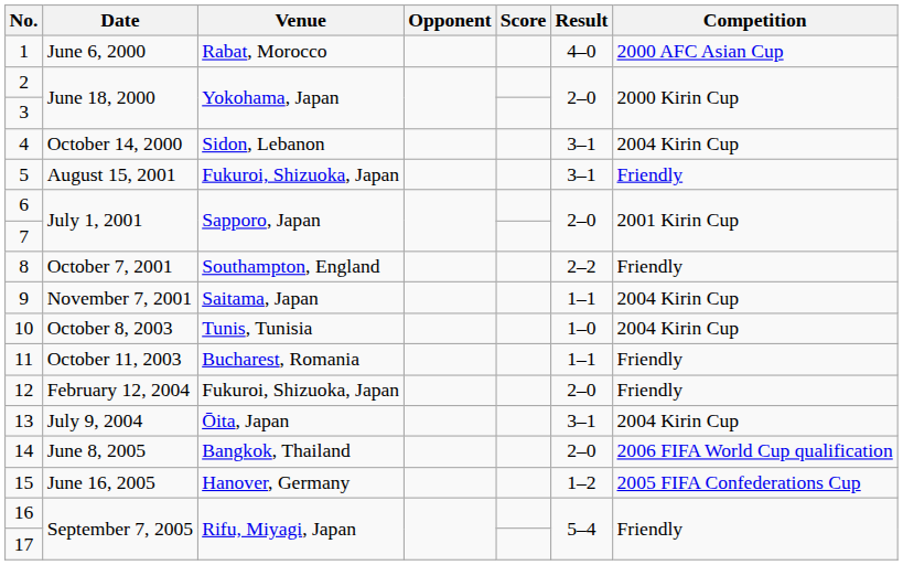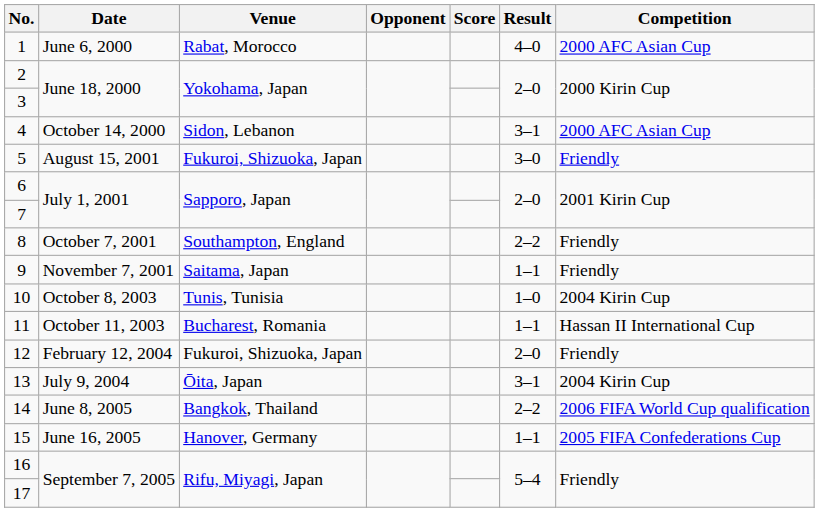 <table class="wikitable sortable">
 <tr>
 <th scope="col">No.</th>
 <th scope="col">Date</th>
 <th scope="col">Venue</th>
 <th scope="col">Opponent</th>
 <th scope="col">Score</th>
 <th scope="col">Result</th>
 <th scope="col">Competition</th>
 </tr>
 <tr>
 <td align="center">1</td>
 <td>June 6, 2000</td>
 <td><a href='#'>Rabat</a>, Morocco</td>
 <td></td>
 <td></td>
 <td align="center">4–0</td>
 <td><a href='#'>2000  AFC Asian Cup</a></td>
 </tr>
 <tr>
 <td align="center">2</td>
 <td rowspan="2">June 18, 2000</td>
 <td rowspan="2"><a href='#'>Yokohama</a>, Japan</td>
 <td rowspan="2"></td>
 <td></td>
 <td rowspan="2" style="text-align:center">2–0</td>
 <td rowspan="2">2000 Kirin Cup</td>
 </tr>
 <tr>
 <td align="center">3</td>
 <td></td>
 </tr>
 <tr>
 <td align="center">4</td>
 <td>October 14, 2000</td>
 <td><a href='#'>Sidon</a>, Lebanon</td>
 <td></td>
 <td></td>
 <td align="center">3–1</td>
-<td>2004 Kirin Cup</td>
+<td><a href='#'>2000  AFC Asian Cup</a></td>
 </tr>
 <tr>
 <td align="center">5</td>
 <td>August 15, 2001</td>
 <td><a href='#'>Fukuroi, Shizuoka</a>, Japan</td>
 <td></td>
 <td></td>
-<td align="center">3–1</td>
+<td align="center">3–0</td>
 <td><a href='#'>Friendly</a></td>
 </tr>
 <tr>
 <td align="center">6</td>
 <td rowspan="2">July 1, 2001</td>
 <td rowspan="2"><a href='#'>Sapporo</a>, Japan</td>
 <td rowspan="2"></td>
 <td></td>
 <td rowspan="2" style="text-align:center">2–0</td>
 <td rowspan="2">2001 Kirin Cup</td>
 </tr>
 <tr>
 <td align="center">7</td>
 <td></td>
 </tr>
 <tr>
 <td align="center">8</td>
 <td>October 7, 2001</td>
 <td><a href='#'>Southampton</a>, England</td>
 <td></td>
 <td></td>
 <td align="center">2–2</td>
 <td>Friendly</td>
 </tr>
 <tr>
 <td align="center">9</td>
 <td>November 7, 2001</td>
 <td><a href='#'>Saitama</a>, Japan</td>
 <td></td>
 <td></td>
 <td align="center">1–1</td>
-<td>2004 Kirin Cup</td>
+<td>Friendly</td>
 </tr>
 <tr>
 <td align="center">10</td>
 <td>October 8, 2003</td>
 <td><a href='#'>Tunis</a>, Tunisia</td>
 <td></td>
 <td></td>
 <td align="center">1–0</td>
 <td>2004 Kirin Cup</td>
 </tr>
 <tr>
 <td align="center">11</td>
 <td>October 11, 2003</td>
 <td><a href='#'>Bucharest</a>, Romania</td>
 <td></td>
 <td></td>
 <td align="center">1–1</td>
-<td>Friendly</td>
+<td>Hassan II International Cup</td>
 </tr>
 <tr>
 <td align="center">12</td>
 <td>February 12, 2004</td>
 <td>Fukuroi, Shizuoka, Japan</td>
 <td></td>
 <td></td>
 <td align="center">2–0</td>
 <td>Friendly</td>
 </tr>
 <tr>
 <td align="center">13</td>
 <td>July 9, 2004</td>
 <td><a href='#'>Ōita</a>, Japan</td>
 <td></td>
 <td></td>
 <td align="center">3–1</td>
 <td>2004 Kirin Cup</td>
 </tr>
 <tr>
 <td align="center">14</td>
 <td>June 8, 2005</td>
 <td><a href='#'>Bangkok</a>, Thailand</td>
 <td></td>
 <td></td>
-<td align="center">2–0</td>
+<td align="center">2–2</td>
 <td><a href='#'>2006 FIFA World Cup qualification</a></td>
 </tr>
 <tr>
 <td align="center">15</td>
 <td>June 16, 2005</td>
 <td><a href='#'>Hanover</a>, Germany</td>
 <td></td>
 <td></td>
-<td align="center">1–2</td>
+<td align="center">1–1</td>
 <td><a href='#'>2005 FIFA Confederations Cup</a></td>
 </tr>
 <tr>
 <td align="center">16</td>
 <td rowspan="2">September 7, 2005</td>
 <td rowspan="2"><a href='#'>Rifu, Miyagi</a>, Japan</td>
 <td rowspan="2"></td>
 <td></td>
 <td rowspan="2" style="text-align:center">5–4</td>
 <td rowspan="2">Friendly</td>
 </tr>
 <tr>
 <td align="center">17</td>
 <td></td>
 </tr>
 </table>
